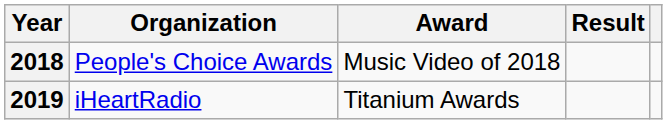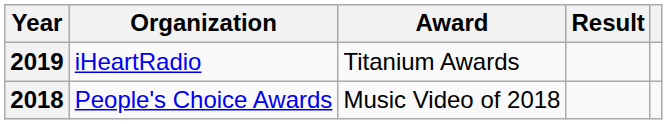 <table class="wikitable plainrowheaders">
 <tr>
 <th>Year</th>
 <th>Organization</th>
 <th>Award</th>
 <th>Result</th>
 <th></th>
 </tr>
 <tr>
+<th scope="row">2019</th>
+<td><a href='#'>iHeartRadio</a></td>
+<td>Titanium Awards</td>
+<td></td>
+<td></td>
+</tr>
+<tr>
 <th scope="row">2018</th>
 <td><a href='#'>People's Choice Awards</a></td>
 <td>Music Video of 2018</td>
 <td></td>
 <td></td>
 </tr>
-<tr>
-<th scope="row">2019</th>
-<td><a href='#'>iHeartRadio</a></td>
-<td>Titanium Awards</td>
-<td></td>
-<td></td>
-</tr>
 </table>
